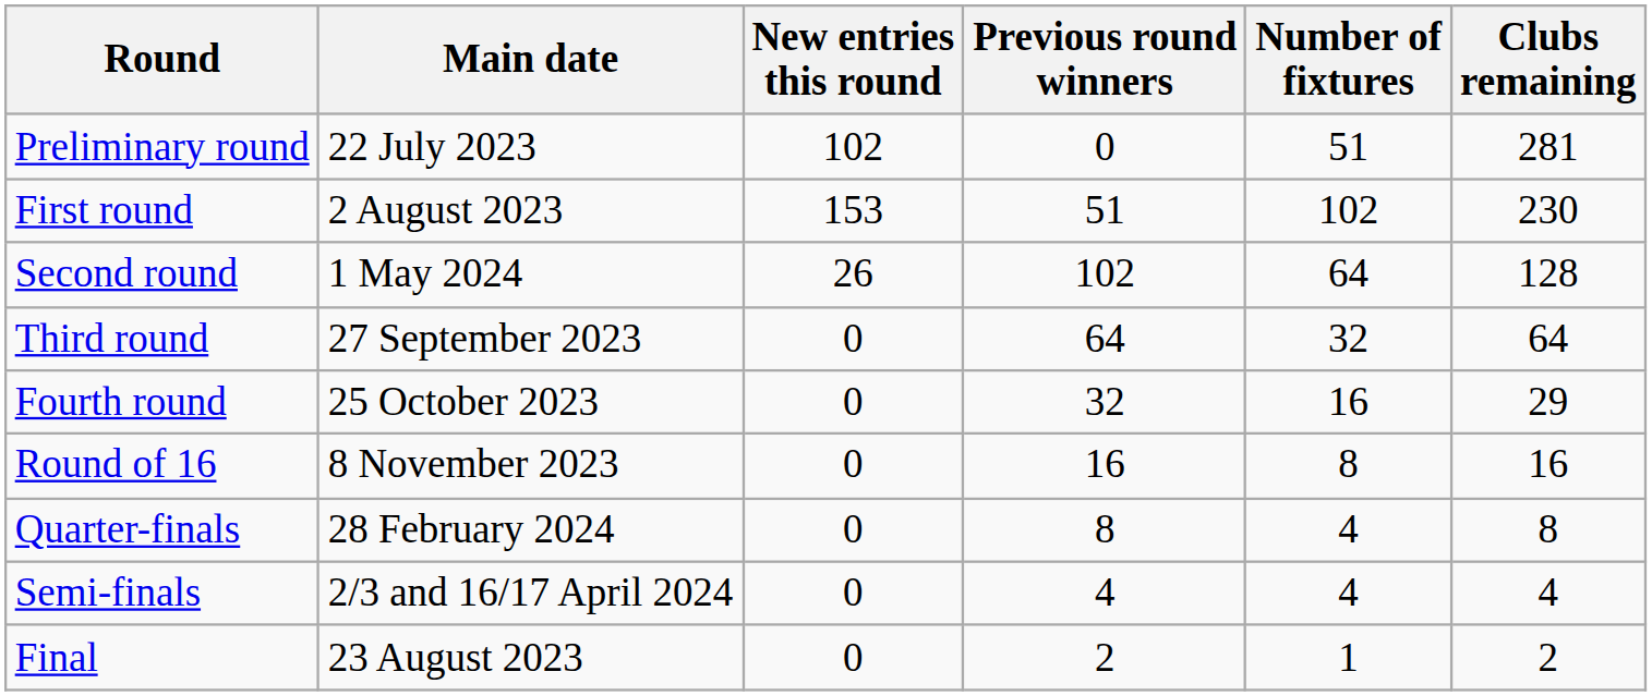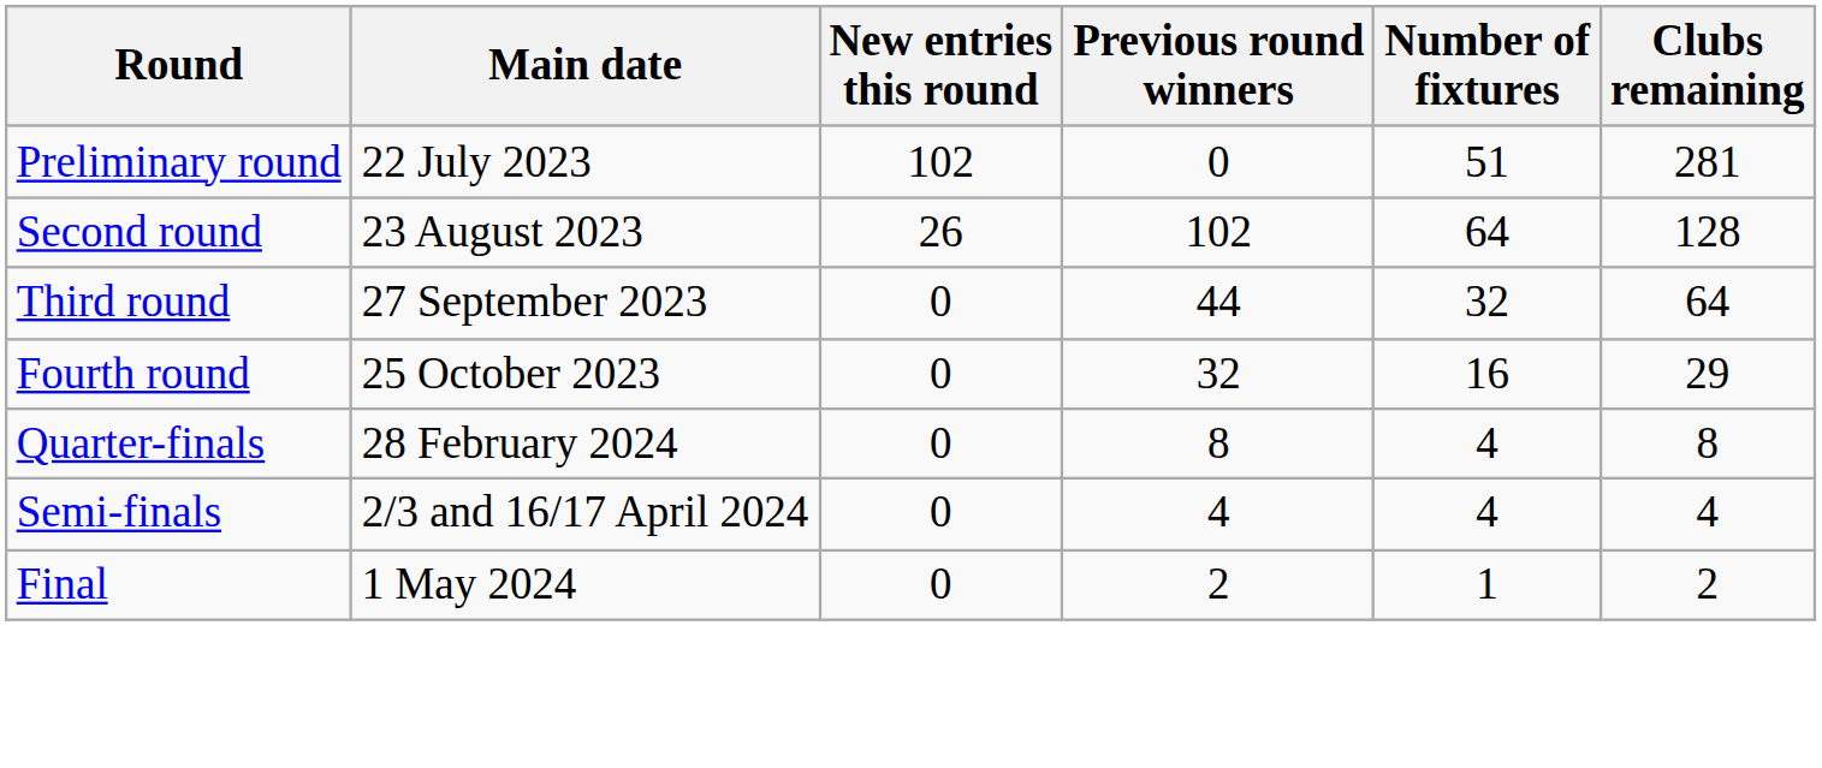 <table class="wikitable">
 <tr>
 <th>Round</th>
 <th>Main date</th>
 <th>New entries<br>this round</th>
 <th>Previous round<br>winners</th>
 <th>Number of<br>fixtures</th>
 <th>Clubs<br>remaining</th>
 </tr>
 <tr>
 <td><a href='#'>Preliminary round</a></td>
 <td>22 July 2023</td>
 <td style="text-align:center">102</td>
 <td style="text-align:center">0</td>
 <td style="text-align:center">51</td>
 <td style="text-align:center">281</td>
 </tr>
 <tr>
-<td><a href='#'>First round</a></td>
-<td>2 August 2023</td>
-<td style="text-align:center">153</td>
-<td style="text-align:center">51</td>
-<td style="text-align:center">102</td>
-<td style="text-align:center">230</td>
-</tr>
-<tr>
 <td><a href='#'>Second round</a></td>
-<td>1 May 2024</td>
+<td>23 August 2023</td>
 <td style="text-align:center">26</td>
 <td style="text-align:center">102</td>
 <td style="text-align:center">64</td>
 <td style="text-align:center">128</td>
 </tr>
 <tr>
 <td><a href='#'>Third round</a></td>
 <td>27 September 2023</td>
 <td style="text-align:center">0</td>
-<td style="text-align:center">64</td>
+<td style="text-align:center">44</td>
 <td style="text-align:center">32</td>
 <td style="text-align:center">64</td>
 </tr>
 <tr>
 <td><a href='#'>Fourth round</a></td>
 <td>25 October 2023</td>
 <td style="text-align:center">0</td>
 <td style="text-align:center">32</td>
 <td style="text-align:center">16</td>
 <td style="text-align:center">29</td>
-</tr>
-<tr>
-<td><a href='#'>Round of 16</a></td>
-<td>8 November 2023</td>
-<td style="text-align:center">0</td>
-<td style="text-align:center">16</td>
-<td style="text-align:center">8</td>
-<td style="text-align:center">16</td>
 </tr>
 <tr>
 <td><a href='#'>Quarter-finals</a></td>
 <td>28 February 2024</td>
 <td style="text-align:center">0</td>
 <td style="text-align:center">8</td>
 <td style="text-align:center">4</td>
 <td style="text-align:center">8</td>
 </tr>
 <tr>
 <td><a href='#'>Semi-finals</a></td>
 <td>2/3 and 16/17 April 2024</td>
 <td style="text-align:center">0</td>
 <td style="text-align:center">4</td>
 <td style="text-align:center">4</td>
 <td style="text-align:center">4</td>
 </tr>
 <tr>
 <td><a href='#'>Final</a></td>
-<td>23 August 2023</td>
+<td>1 May 2024</td>
 <td style="text-align:center">0</td>
 <td style="text-align:center">2</td>
 <td style="text-align:center">1</td>
 <td style="text-align:center">2</td>
 </tr>
 </table>
